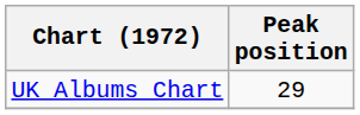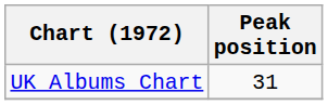 <table class="wikitable sortable">
 <tr>
 <th>Chart (1972)</th>
 <th>Peak<br>position</th>
 </tr>
 <tr>
 <td><a href='#'>UK Albums Chart</a></td>
-<td style="text-align:center;">29</td>
+<td style="text-align:center;">31</td>
 </tr>
 <tr>
 </tr>
 </table>
